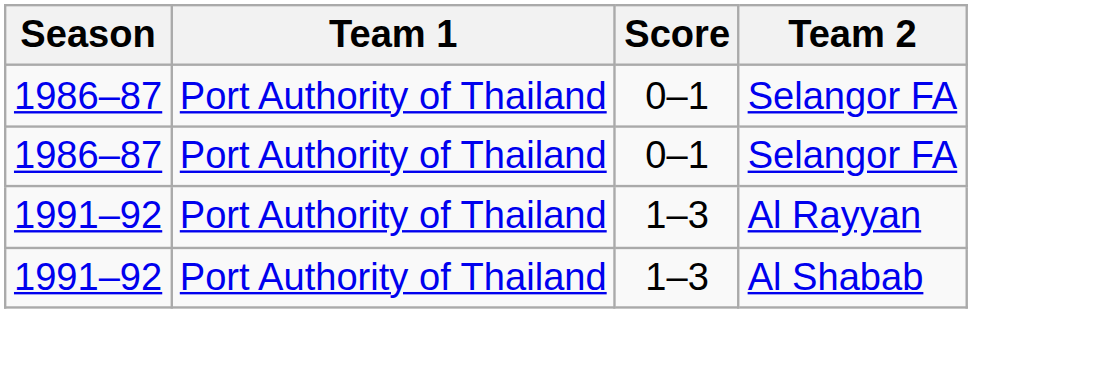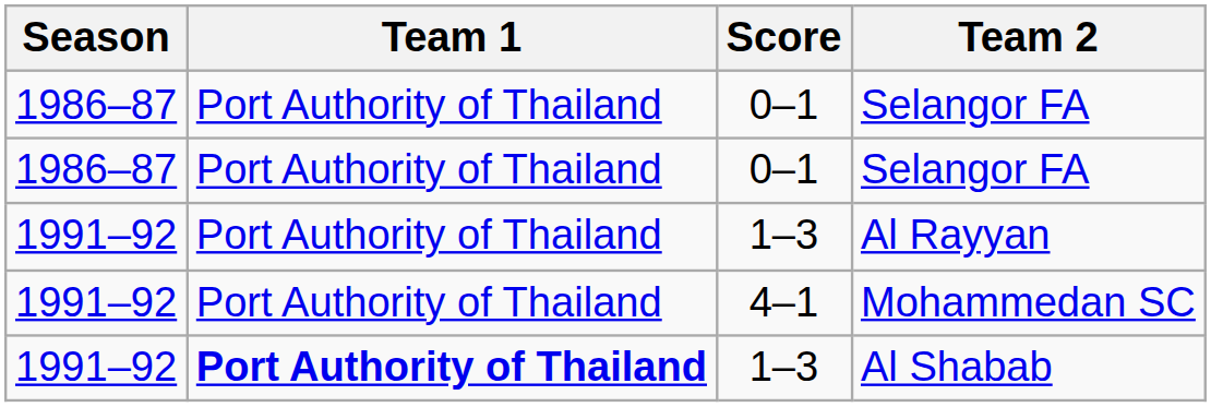 <table class="wikitable">
 <tr>
 <th>Season</th>
 <th>Team 1</th>
 <th>Score</th>
 <th>Team 2</th>
 </tr>
 <tr>
 <td><a href='#'>1986–87</a></td>
 <td> <a href='#'>Port Authority of Thailand</a></td>
 <td style="text-align: center">0–1</td>
 <td> <a href='#'>Selangor FA</a></td>
 </tr>
 <tr>
 <td><a href='#'>1986–87</a></td>
 <td> <a href='#'>Port Authority of Thailand</a></td>
 <td style="text-align: center">0–1</td>
 <td> <a href='#'>Selangor FA</a></td>
 </tr>
 <tr>
 <td><a href='#'>1991–92</a></td>
 <td> <a href='#'>Port Authority of Thailand</a></td>
 <td style="text-align: center">1–3</td>
 <td> <a href='#'>Al Rayyan</a></td>
 </tr>
 <tr>
 <td><a href='#'>1991–92</a></td>
 <td> <a href='#'>Port Authority of Thailand</a></td>
+<td style="text-align: center">4–1</td>
+<td> <a href='#'>Mohammedan SC</a></td>
+</tr>
+<tr>
+<td><a href='#'>1991–92</a></td>
+<td><strong> <a href='#'>Port Authority of Thailand</a></strong></td>
 <td style="text-align: center">1–3</td>
 <td> <a href='#'>Al Shabab</a></td>
 </tr>
 </table>
